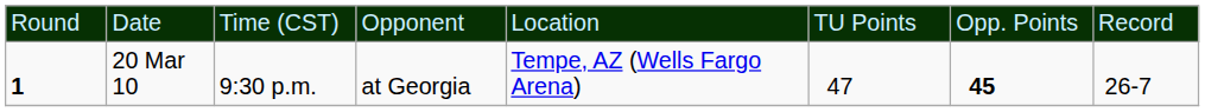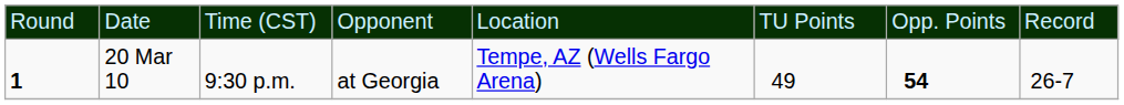 <table class="wikitable sortable">
 <tr style="background-color:#063003;color:#CCEEFF"  valign="bottom">
 <td width="62"   height="13">Round</td>
 <td width="66">Date</td>
 <td width="90">Time (CST)</td>
 <td width="95">Opponent</td>
 <td width="200">Location</td>
 <td width="90">TU Points</td>
 <td width="90">Opp. Points</td>
 <td width="65">Record</td>
 </tr>
 <tr valign="bottom">
 <td height="13"><strong>1</strong></td>
 <td>20 Mar 10</td>
 <td>9:30 p.m.</td>
 <td>at Georgia</td>
 <td><a href='#'>Tempe, AZ</a> (<a href='#'>Wells Fargo Arena</a>)</td>
-<td>  47</td>
-<td>  <strong>45</strong></td>
+<td>  49</td>
+<td>  <strong>54</strong></td>
 <td> 26-7</td>
 </tr>
 <tr valign="bottom">
 </tr>
 </table>
